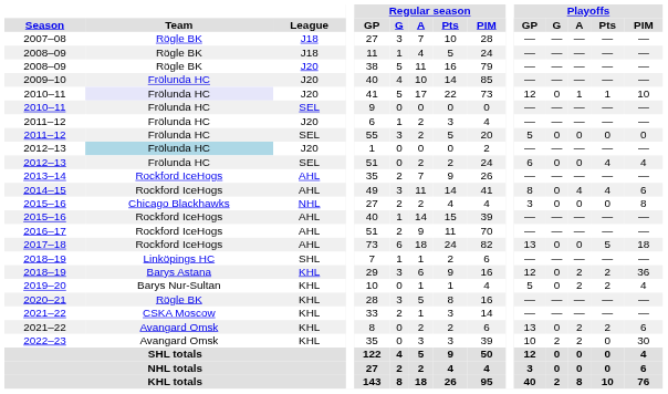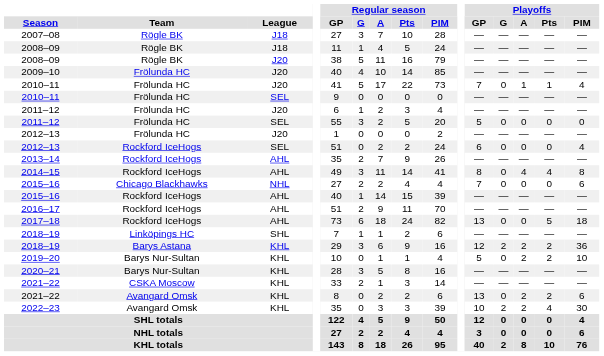 <table border="0" cellpadding="1" cellspacing="0" ID="Table3" style="text-align:center; width:60em">
 <tr bgcolor="#e0e0e0">
 <th colspan="3" bgcolor="#ffffff"> </th>
 <th rowspan="99" bgcolor="#ffffff"> </th>
 <th colspan="5"><a href='#'>Regular season</a></th>
 <th rowspan="99" bgcolor="#ffffff"> </th>
 <th colspan="5"><a href='#'>Playoffs</a></th>
 </tr>
 <tr bgcolor="#e0e0e0">
 <th><a href='#'>Season</a></th>
 <th>Team</th>
 <th>League</th>
 <th>GP</th>
 <th><a href='#'>G</a></th>
 <th><a href='#'>A</a></th>
 <th><a href='#'>Pts</a></th>
 <th><a href='#'>PIM</a></th>
 <th>GP</th>
 <th>G</th>
 <th>A</th>
 <th>Pts</th>
 <th>PIM</th>
 </tr>
 <tr>
 <td>2007–08</td>
 <td><a href='#'>Rögle BK</a></td>
 <td><a href='#'>J18</a></td>
 <td>27</td>
 <td>3</td>
 <td>7</td>
 <td>10</td>
 <td>28</td>
 <td>—</td>
 <td>—</td>
 <td>—</td>
 <td>—</td>
 <td>—</td>
 </tr>
 <tr bgcolor="#f0f0f0">
 <td>2008–09</td>
 <td>Rögle BK</td>
 <td>J18</td>
 <td>11</td>
 <td>1</td>
 <td>4</td>
 <td>5</td>
 <td>24</td>
 <td>—</td>
 <td>—</td>
 <td>—</td>
 <td>—</td>
 <td>—</td>
 </tr>
 <tr>
 <td>2008–09</td>
 <td>Rögle BK</td>
 <td><a href='#'>J20</a></td>
 <td>38</td>
 <td>5</td>
 <td>11</td>
 <td>16</td>
 <td>79</td>
 <td>—</td>
 <td>—</td>
 <td>—</td>
 <td>—</td>
 <td>—</td>
 </tr>
 <tr bgcolor="#f0f0f0">
 <td>2009–10</td>
 <td><a href='#'>Frölunda HC</a></td>
 <td>J20</td>
 <td>40</td>
 <td>4</td>
 <td>10</td>
 <td>14</td>
 <td>85</td>
 <td>—</td>
 <td>—</td>
 <td>—</td>
 <td>—</td>
 <td>—</td>
 </tr>
 <tr>
 <td>2010–11</td>
-<td style="background: lavender;">Frölunda HC</td>
+<td>Frölunda HC</td>
 <td>J20</td>
 <td>41</td>
 <td>5</td>
 <td>17</td>
 <td>22</td>
 <td>73</td>
-<td>12</td>
+<td>7</td>
 <td>0</td>
 <td>1</td>
 <td>1</td>
-<td>10</td>
+<td>4</td>
 </tr>
 <tr bgcolor="#f0f0f0">
 <td><a href='#'>2010–11</a></td>
 <td>Frölunda HC</td>
 <td><a href='#'>SEL</a></td>
 <td>9</td>
 <td>0</td>
 <td>0</td>
 <td>0</td>
 <td>0</td>
 <td>—</td>
 <td>—</td>
 <td>—</td>
 <td>—</td>
 <td>—</td>
 </tr>
 <tr>
 <td>2011–12</td>
 <td>Frölunda HC</td>
 <td>J20</td>
 <td>6</td>
 <td>1</td>
 <td>2</td>
 <td>3</td>
 <td>4</td>
 <td>—</td>
 <td>—</td>
 <td>—</td>
 <td>—</td>
 <td>—</td>
 </tr>
 <tr bgcolor="#f0f0f0">
 <td><a href='#'>2011–12</a></td>
 <td>Frölunda HC</td>
 <td>SEL</td>
 <td>55</td>
 <td>3</td>
 <td>2</td>
 <td>5</td>
 <td>20</td>
 <td>5</td>
 <td>0</td>
 <td>0</td>
 <td>0</td>
 <td>0</td>
 </tr>
 <tr>
 <td>2012–13</td>
-<td style="background: lightblue;">Frölunda HC</td>
+<td>Frölunda HC</td>
 <td>J20</td>
 <td>1</td>
 <td>0</td>
 <td>0</td>
 <td>0</td>
 <td>2</td>
 <td>—</td>
 <td>—</td>
 <td>—</td>
 <td>—</td>
 <td>—</td>
 </tr>
 <tr bgcolor="#f0f0f0">
 <td><a href='#'>2012–13</a></td>
-<td>Frölunda HC</td>
+<td><a href='#'>Rockford IceHogs</a></td>
 <td>SEL</td>
 <td>51</td>
 <td>0</td>
 <td>2</td>
 <td>2</td>
 <td>24</td>
 <td>6</td>
 <td>0</td>
 <td>0</td>
-<td>4</td>
+<td>0</td>
 <td>4</td>
 </tr>
 <tr>
 <td><a href='#'>2013–14</a></td>
 <td><a href='#'>Rockford IceHogs</a></td>
 <td><a href='#'>AHL</a></td>
 <td>35</td>
 <td>2</td>
 <td>7</td>
 <td>9</td>
 <td>26</td>
 <td>—</td>
 <td>—</td>
 <td>—</td>
 <td>—</td>
 <td>—</td>
 </tr>
 <tr bgcolor="#f0f0f0">
 <td><a href='#'>2014–15</a></td>
 <td>Rockford IceHogs</td>
 <td>AHL</td>
 <td>49</td>
 <td>3</td>
 <td>11</td>
 <td>14</td>
 <td>41</td>
 <td>8</td>
 <td>0</td>
 <td>4</td>
 <td>4</td>
-<td>6</td>
+<td>8</td>
 </tr>
 <tr>
 <td><a href='#'>2015–16</a></td>
 <td><a href='#'>Chicago Blackhawks</a></td>
 <td><a href='#'>NHL</a></td>
 <td>27</td>
 <td>2</td>
 <td>2</td>
 <td>4</td>
 <td>4</td>
-<td>3</td>
+<td>7</td>
 <td>0</td>
 <td>0</td>
 <td>0</td>
-<td>8</td>
+<td>6</td>
 </tr>
 <tr bgcolor="#f0f0f0">
 <td><a href='#'>2015–16</a></td>
 <td>Rockford IceHogs</td>
 <td>AHL</td>
 <td>40</td>
 <td>1</td>
 <td>14</td>
 <td>15</td>
 <td>39</td>
 <td>—</td>
 <td>—</td>
 <td>—</td>
 <td>—</td>
 <td>—</td>
 </tr>
 <tr>
 <td><a href='#'>2016–17</a></td>
 <td>Rockford IceHogs</td>
 <td>AHL</td>
 <td>51</td>
 <td>2</td>
 <td>9</td>
 <td>11</td>
 <td>70</td>
 <td>—</td>
 <td>—</td>
 <td>—</td>
 <td>—</td>
 <td>—</td>
 </tr>
 <tr bgcolor="#f0f0f0">
 <td><a href='#'>2017–18</a></td>
 <td>Rockford IceHogs</td>
 <td>AHL</td>
 <td>73</td>
 <td>6</td>
 <td>18</td>
 <td>24</td>
 <td>82</td>
 <td>13</td>
 <td>0</td>
 <td>0</td>
 <td>5</td>
 <td>18</td>
 </tr>
 <tr>
 <td><a href='#'>2018–19</a></td>
 <td><a href='#'>Linköpings HC</a></td>
 <td>SHL</td>
 <td>7</td>
 <td>1</td>
 <td>1</td>
 <td>2</td>
 <td>6</td>
 <td>—</td>
 <td>—</td>
 <td>—</td>
 <td>—</td>
 <td>—</td>
 </tr>
 <tr bgcolor="#f0f0f0">
 <td><a href='#'>2018–19</a></td>
 <td><a href='#'>Barys Astana</a></td>
 <td><a href='#'>KHL</a></td>
 <td>29</td>
 <td>3</td>
 <td>6</td>
 <td>9</td>
 <td>16</td>
 <td>12</td>
-<td>0</td>
+<td>2</td>
 <td>2</td>
 <td>2</td>
 <td>36</td>
 </tr>
 <tr>
 <td><a href='#'>2019–20</a></td>
 <td>Barys Nur-Sultan</td>
 <td>KHL</td>
 <td>10</td>
 <td>0</td>
 <td>1</td>
 <td>1</td>
 <td>4</td>
 <td>5</td>
 <td>0</td>
 <td>2</td>
 <td>2</td>
-<td>4</td>
+<td>10</td>
 </tr>
 <tr bgcolor="#f0f0f0">
 <td><a href='#'>2020–21</a></td>
-<td><a href='#'>Rögle BK</a></td>
+<td>Barys Nur-Sultan</td>
 <td>KHL</td>
 <td>28</td>
 <td>3</td>
 <td>5</td>
 <td>8</td>
 <td>16</td>
 <td>—</td>
 <td>—</td>
 <td>—</td>
 <td>—</td>
 <td>—</td>
 </tr>
 <tr>
 <td><a href='#'>2021–22</a></td>
 <td><a href='#'>CSKA Moscow</a></td>
 <td>KHL</td>
 <td>33</td>
 <td>2</td>
 <td>1</td>
 <td>3</td>
 <td>14</td>
 <td>—</td>
 <td>—</td>
 <td>—</td>
 <td>—</td>
 <td>—</td>
 </tr>
 <tr bgcolor="#f0f0f0">
 <td>2021–22</td>
 <td><a href='#'>Avangard Omsk</a></td>
 <td>KHL</td>
 <td>8</td>
 <td>0</td>
 <td>2</td>
 <td>2</td>
 <td>6</td>
 <td>13</td>
 <td>0</td>
 <td>2</td>
 <td>2</td>
 <td>6</td>
 </tr>
 <tr>
 <td><a href='#'>2022–23</a></td>
 <td>Avangard Omsk</td>
 <td>KHL</td>
 <td>35</td>
 <td>0</td>
 <td>3</td>
 <td>3</td>
 <td>39</td>
 <td>10</td>
 <td>2</td>
 <td>2</td>
-<td>0</td>
+<td>4</td>
 <td>30</td>
 </tr>
 <tr bgcolor="#e0e0e0">
 <th colspan="3">SHL totals</th>
 <th>122</th>
 <th>4</th>
 <th>5</th>
 <th>9</th>
 <th>50</th>
 <th>12</th>
 <th>0</th>
 <th>0</th>
 <th>0</th>
 <th>4</th>
 </tr>
 <tr bgcolor="#e0e0e0">
 <th colspan="3">NHL totals</th>
 <th>27</th>
 <th>2</th>
 <th>2</th>
 <th>4</th>
 <th>4</th>
 <th>3</th>
 <th>0</th>
 <th>0</th>
 <th>0</th>
 <th>6</th>
 </tr>
 <tr bgcolor="#e0e0e0">
 <th colspan="3">KHL totals</th>
 <th>143</th>
 <th>8</th>
 <th>18</th>
 <th>26</th>
 <th>95</th>
 <th>40</th>
 <th>2</th>
 <th>8</th>
 <th>10</th>
 <th>76</th>
 </tr>
 </table>
